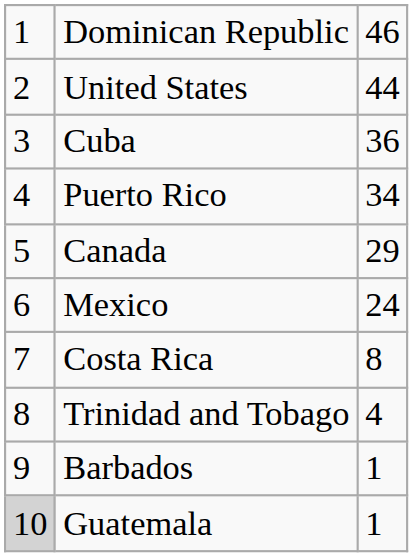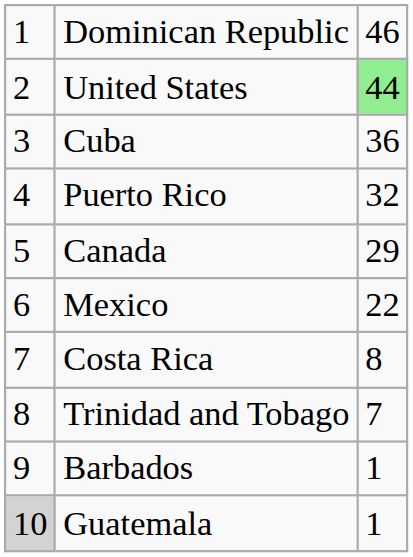 <table class="wikitable">
 <tr>
 <td>1</td>
 <td>Dominican Republic</td>
 <td>46</td>
 </tr>
 <tr>
 <td>2</td>
 <td>United States</td>
-<td>44</td>
+<td style="background: lightgreen;">44</td>
 </tr>
 <tr>
 <td>3</td>
 <td>Cuba</td>
 <td>36</td>
 </tr>
 <tr>
 <td>4</td>
 <td>Puerto Rico</td>
-<td>34</td>
+<td>32</td>
 </tr>
 <tr>
 <td>5</td>
 <td>Canada</td>
 <td>29</td>
 </tr>
 <tr>
 <td>6</td>
 <td>Mexico</td>
-<td>24</td>
+<td>22</td>
 </tr>
 <tr>
 <td>7</td>
 <td>Costa Rica</td>
 <td>8</td>
 </tr>
 <tr>
 <td>8</td>
 <td>Trinidad and Tobago</td>
-<td>4</td>
+<td>7</td>
 </tr>
 <tr>
 <td>9</td>
 <td>Barbados</td>
 <td>1</td>
 </tr>
 <tr>
 <td style="background: lightgrey;">10</td>
 <td>Guatemala</td>
 <td>1</td>
 </tr>
 </table>
